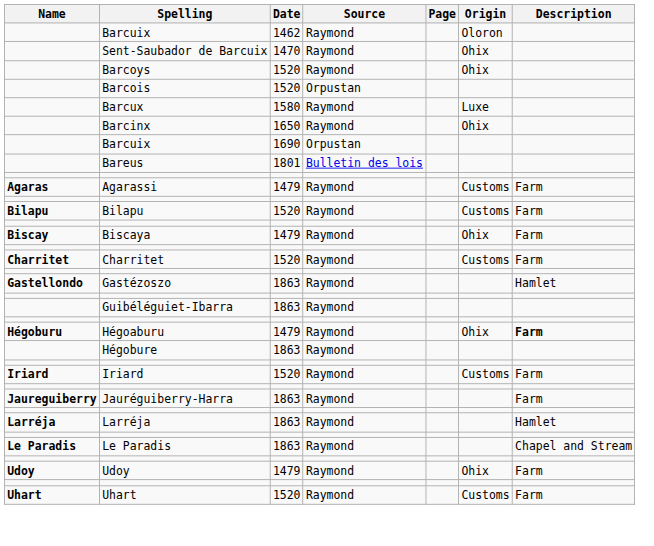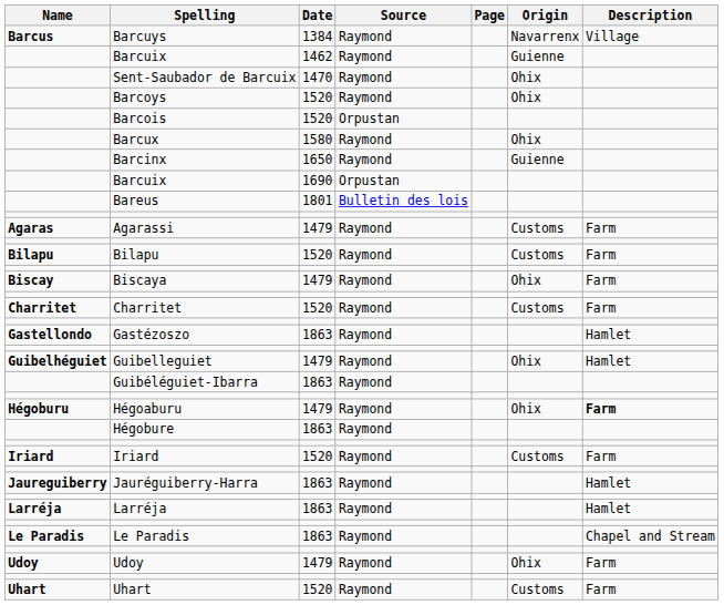 <table class="wikitable">
 <tr>
 <th>Name</th>
 <th>Spelling</th>
 <th>Date</th>
 <th>Source</th>
 <th>Page</th>
 <th>Origin</th>
 <th>Description</th>
 </tr>
 <tr>
+<td><strong>Barcus</strong></td>
+<td>Barcuys</td>
+<td>1384</td>
+<td>Raymond</td>
+<td></td>
+<td>Navarrenx</td>
+<td>Village</td>
+</tr>
+<tr>
 <td></td>
 <td>Barcuix</td>
 <td>1462</td>
 <td>Raymond</td>
 <td></td>
-<td>Oloron</td>
+<td>Guienne</td>
 <td></td>
 </tr>
 <tr>
 <td></td>
 <td>Sent-Saubador de Barcuix</td>
 <td>1470</td>
 <td>Raymond</td>
 <td></td>
 <td>Ohix</td>
 <td></td>
 </tr>
 <tr>
 <td></td>
 <td>Barcoys</td>
 <td>1520</td>
 <td>Raymond</td>
 <td></td>
 <td>Ohix</td>
 <td></td>
 </tr>
 <tr>
 <td></td>
 <td>Barcois</td>
 <td>1520</td>
 <td>Orpustan</td>
 <td></td>
 <td></td>
 <td></td>
 </tr>
 <tr>
 <td></td>
 <td>Barcux</td>
 <td>1580</td>
 <td>Raymond</td>
 <td></td>
-<td>Luxe</td>
+<td>Ohix</td>
 <td></td>
 </tr>
 <tr>
 <td></td>
 <td>Barcinx</td>
 <td>1650</td>
 <td>Raymond</td>
 <td></td>
-<td>Ohix</td>
+<td>Guienne</td>
 <td></td>
 </tr>
 <tr>
 <td></td>
 <td>Barcuix</td>
 <td>1690</td>
 <td>Orpustan</td>
 <td></td>
 <td></td>
 <td></td>
 </tr>
 <tr>
 <td></td>
 <td>Bareus</td>
 <td>1801</td>
 <td><a href='#'>Bulletin des lois</a></td>
 <td></td>
 <td></td>
 <td></td>
 </tr>
 <tr>
 <td></td>
 <td></td>
 <td></td>
 <td></td>
 <td></td>
 <td></td>
 <td></td>
 </tr>
 <tr>
 <td><strong>Agaras</strong></td>
 <td>Agarassi</td>
 <td>1479</td>
 <td>Raymond</td>
 <td></td>
 <td>Customs</td>
 <td>Farm</td>
 </tr>
 <tr>
 <td></td>
 <td></td>
 <td></td>
 <td></td>
 <td></td>
 <td></td>
 <td></td>
 </tr>
 <tr>
 <td><strong>Bilapu</strong></td>
 <td>Bilapu</td>
 <td>1520</td>
 <td>Raymond</td>
 <td></td>
 <td>Customs</td>
 <td>Farm</td>
 </tr>
 <tr>
 <td></td>
 <td></td>
 <td></td>
 <td></td>
 <td></td>
 <td></td>
 <td></td>
 </tr>
 <tr>
 <td><strong>Biscay</strong></td>
 <td>Biscaya</td>
 <td>1479</td>
 <td>Raymond</td>
 <td></td>
 <td>Ohix</td>
 <td>Farm</td>
 </tr>
 <tr>
 <td></td>
 <td></td>
 <td></td>
 <td></td>
 <td></td>
 <td></td>
 <td></td>
 </tr>
 <tr>
 <td><strong>Charritet</strong></td>
 <td>Charritet</td>
 <td>1520</td>
 <td>Raymond</td>
 <td></td>
 <td>Customs</td>
 <td>Farm</td>
 </tr>
 <tr>
 <td></td>
 <td></td>
 <td></td>
 <td></td>
 <td></td>
 <td></td>
 <td></td>
 </tr>
 <tr>
 <td><strong>Gastellondo</strong></td>
 <td>Gastézoszo</td>
 <td>1863</td>
 <td>Raymond</td>
 <td></td>
 <td></td>
 <td>Hamlet</td>
 </tr>
 <tr>
 <td></td>
 <td></td>
 <td></td>
 <td></td>
 <td></td>
 <td></td>
 <td></td>
 </tr>
 <tr>
+<td><strong>Guibelhéguiet</strong></td>
+<td>Guibelleguiet</td>
+<td>1479</td>
+<td>Raymond</td>
+<td></td>
+<td>Ohix</td>
+<td>Hamlet</td>
+</tr>
+<tr>
 <td></td>
 <td>Guibéléguiet-Ibarra</td>
 <td>1863</td>
 <td>Raymond</td>
 <td></td>
 <td></td>
 <td></td>
 </tr>
 <tr>
 <td></td>
 <td></td>
 <td></td>
 <td></td>
 <td></td>
 <td></td>
 <td></td>
 </tr>
 <tr>
 <td><strong>Hégoburu</strong></td>
 <td>Hégoaburu</td>
 <td>1479</td>
 <td>Raymond</td>
 <td></td>
 <td>Ohix</td>
 <td><strong>Farm</strong></td>
 </tr>
 <tr>
 <td></td>
 <td>Hégobure</td>
 <td>1863</td>
 <td>Raymond</td>
 <td></td>
 <td></td>
 <td></td>
 </tr>
 <tr>
 <td></td>
 <td></td>
 <td></td>
 <td></td>
 <td></td>
 <td></td>
 <td></td>
 </tr>
 <tr>
 <td><strong>Iriard</strong></td>
 <td>Iriard</td>
 <td>1520</td>
 <td>Raymond</td>
 <td></td>
 <td>Customs</td>
 <td>Farm</td>
 </tr>
 <tr>
 <td></td>
 <td></td>
 <td></td>
 <td></td>
 <td></td>
 <td></td>
 <td></td>
 </tr>
 <tr>
 <td><strong>Jaureguiberry</strong></td>
 <td>Jauréguiberry-Harra</td>
 <td>1863</td>
 <td>Raymond</td>
 <td></td>
 <td></td>
-<td>Farm</td>
+<td>Hamlet</td>
 </tr>
 <tr>
 <td></td>
 <td></td>
 <td></td>
 <td></td>
 <td></td>
 <td></td>
 <td></td>
 </tr>
 <tr>
 <td><strong>Larréja</strong></td>
 <td>Larréja</td>
 <td>1863</td>
 <td>Raymond</td>
 <td></td>
 <td></td>
 <td>Hamlet</td>
 </tr>
 <tr>
 <td></td>
 <td></td>
 <td></td>
 <td></td>
 <td></td>
 <td></td>
 <td></td>
 </tr>
 <tr>
 <td><strong>Le Paradis</strong></td>
 <td>Le Paradis</td>
 <td>1863</td>
 <td>Raymond</td>
 <td></td>
 <td></td>
 <td>Chapel and Stream</td>
 </tr>
 <tr>
 <td></td>
 <td></td>
 <td></td>
 <td></td>
 <td></td>
 <td></td>
 <td></td>
 </tr>
 <tr>
 <td><strong>Udoy</strong></td>
 <td>Udoy</td>
 <td>1479</td>
 <td>Raymond</td>
 <td></td>
 <td>Ohix</td>
 <td>Farm</td>
 </tr>
 <tr>
 <td></td>
 <td></td>
 <td></td>
 <td></td>
 <td></td>
 <td></td>
 <td></td>
 </tr>
 <tr>
 <td><strong>Uhart</strong></td>
 <td>Uhart</td>
 <td>1520</td>
 <td>Raymond</td>
 <td></td>
 <td>Customs</td>
 <td>Farm</td>
 </tr>
 </table>
